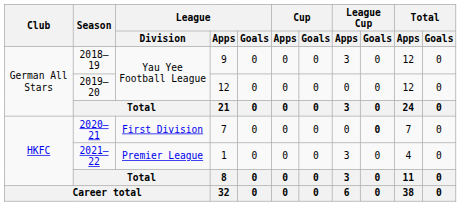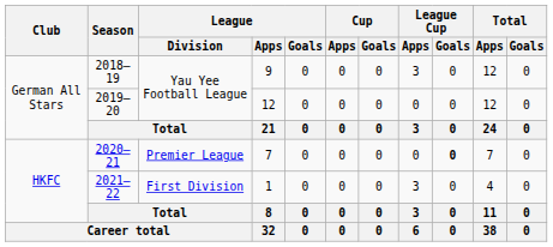 <table class="wikitable" style="text-align: center">
 <tr>
 <th rowspan="2">Club</th>
 <th rowspan="2">Season</th>
 <th colspan="3">League</th>
 <th colspan="2">Cup</th>
 <th colspan="2">League Cup</th>
 <th colspan="2">Total</th>
 </tr>
 <tr>
 <th>Division</th>
 <th>Apps</th>
 <th>Goals</th>
 <th>Apps</th>
 <th>Goals</th>
 <th>Apps</th>
 <th>Goals</th>
 <th>Apps</th>
 <th>Goals</th>
 </tr>
 <tr>
 <td rowspan="3">German All Stars</td>
 <td>2018–19</td>
 <td rowspan="2">Yau Yee Football League</td>
 <td>9</td>
 <td>0</td>
 <td>0</td>
 <td>0</td>
 <td>3</td>
 <td>0</td>
 <td>12</td>
 <td>0</td>
 </tr>
 <tr>
 <td>2019–20</td>
 <td>12</td>
 <td>0</td>
 <td>0</td>
 <td>0</td>
 <td>0</td>
 <td>0</td>
 <td>12</td>
 <td>0</td>
 </tr>
 <tr>
 <th colspan="2">Total</th>
 <th>21</th>
 <th>0</th>
 <th>0</th>
 <th>0</th>
 <th>3</th>
 <th>0</th>
 <th>24</th>
 <th>0</th>
 </tr>
 <tr>
 <td rowspan="3"><a href='#'>HKFC</a></td>
 <td><a href='#'>2020–21</a></td>
-<td><a href='#'>First Division</a></td>
+<td><a href='#'>Premier League</a></td>
 <td>7</td>
 <td>0</td>
 <td>0</td>
 <td>0</td>
 <td>0</td>
 <td><strong>0</strong></td>
 <td>7</td>
 <td>0</td>
 </tr>
 <tr>
 <td><a href='#'>2021–22</a></td>
-<td><a href='#'>Premier League</a></td>
+<td><a href='#'>First Division</a></td>
 <td>1</td>
 <td>0</td>
 <td>0</td>
 <td>0</td>
 <td>3</td>
 <td>0</td>
 <td>4</td>
 <td>0</td>
 </tr>
 <tr>
 <th colspan="2">Total</th>
 <th>8</th>
 <th>0</th>
 <th>0</th>
 <th>0</th>
 <th>3</th>
 <th>0</th>
 <th>11</th>
 <th>0</th>
 </tr>
 <tr>
 <th colspan="3">Career total</th>
 <th>32</th>
 <th>0</th>
 <th>0</th>
 <th>0</th>
 <th>6</th>
 <th>0</th>
 <th>38</th>
 <th>0</th>
 </tr>
 </table>
